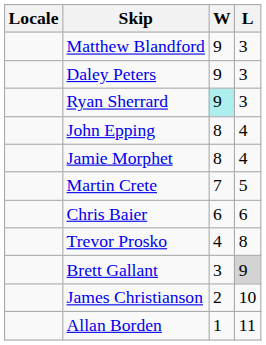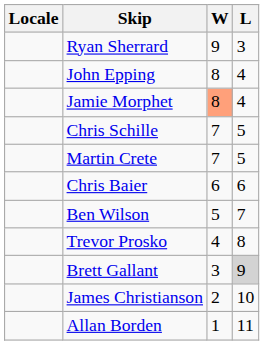 <table class="wikitable" border="1">
 <tr>
 <th>Locale</th>
 <th>Skip</th>
 <th>W</th>
 <th>L</th>
 </tr>
 <tr>
 <td></td>
-<td><a href='#'>Matthew Blandford</a></td>
+<td><a href='#'>Ryan Sherrard</a></td>
 <td>9</td>
-<td>3</td>
-</tr>
-<tr>
-<td></td>
-<td><a href='#'>Daley Peters</a></td>
-<td>9</td>
-<td>3</td>
-</tr>
-<tr>
-<td></td>
-<td><a href='#'>Ryan Sherrard</a></td>
-<td style="background: paleturquoise;">9</td>
 <td>3</td>
 </tr>
 <tr>
 <td></td>
 <td><a href='#'>John Epping</a></td>
 <td>8</td>
 <td>4</td>
 </tr>
 <tr>
 <td></td>
 <td><a href='#'>Jamie Morphet</a></td>
-<td>8</td>
+<td style="background: lightsalmon;">8</td>
 <td>4</td>
+</tr>
+<tr>
+<td></td>
+<td><a href='#'>Chris Schille</a></td>
+<td>7</td>
+<td>5</td>
 </tr>
 <tr>
 <td></td>
 <td><a href='#'>Martin Crete</a></td>
 <td>7</td>
 <td>5</td>
 </tr>
 <tr>
 <td></td>
 <td><a href='#'>Chris Baier</a></td>
 <td>6</td>
 <td>6</td>
+</tr>
+<tr>
+<td></td>
+<td><a href='#'>Ben Wilson</a></td>
+<td>5</td>
+<td>7</td>
 </tr>
 <tr>
 <td></td>
 <td><a href='#'>Trevor Prosko</a></td>
 <td>4</td>
 <td>8</td>
 </tr>
 <tr>
 <td></td>
 <td><a href='#'>Brett Gallant</a></td>
 <td>3</td>
 <td style="background: lightgrey;">9</td>
 </tr>
 <tr>
 <td></td>
 <td><a href='#'>James Christianson</a></td>
 <td>2</td>
 <td>10</td>
 </tr>
 <tr>
 <td></td>
 <td><a href='#'>Allan Borden</a></td>
 <td>1</td>
 <td>11</td>
 </tr>
 </table>
